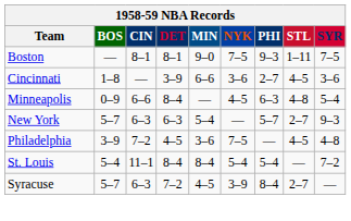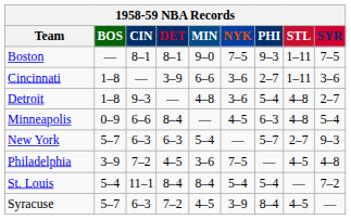 <table class="wikitable" style="font-size:95%; text-align:center;">
 <tr>
 <th colspan=9>1958-59 NBA Records</th>
 </tr>
 <tr>
 <th width=100>Team</th>
 <th style="background:#006400;color:#FFFFFF;width=35">BOS</th>
 <th style="background:#012F6B;color:#FFFFFF;width=35">CIN</th>
 <th style="background:#012F6B;color:#D40032;width=35">DET</th>
 <th style="background:#004B87;color:#FFFFFF;width=35">MIN</th>
 <th style="background:#003EA4;color:#E45206;width=35">NYK</th>
 <th style="background:#012F6B;color:#FFFFFF;width=35">PHI</th>
 <th style="background:#C90F2E;color:#FFFFFF;width=35">STL</th>
 <th style="background:#D40032;color:#022E6B;width=35">SYR</th>
 </tr>
 <tr>
 <td style="text-align:left;"><a href='#'>Boston</a></td>
 <td>—</td>
 <td>8–1</td>
 <td>8–1</td>
 <td>9–0</td>
 <td>7–5</td>
 <td>9–3</td>
 <td>1–11</td>
 <td>7–5</td>
 </tr>
 <tr>
 <td style="text-align:left;"><a href='#'>Cincinnati</a></td>
 <td>1–8</td>
 <td>—</td>
 <td>3–9</td>
 <td>6–6</td>
 <td>3–6</td>
 <td>2–7</td>
-<td>4–5</td>
+<td>1–11</td>
 <td>3–6</td>
+</tr>
+<tr>
+<td style="text-align:left;"><a href='#'>Detroit</a></td>
+<td>1–8</td>
+<td>9–3</td>
+<td>—</td>
+<td>4–8</td>
+<td>3–6</td>
+<td>5–4</td>
+<td>4–8</td>
+<td>2–7</td>
 </tr>
 <tr>
 <td style="text-align:left;"><a href='#'>Minneapolis</a></td>
 <td>0–9</td>
 <td>6–6</td>
 <td>8–4</td>
 <td>—</td>
 <td>4–5</td>
 <td>6–3</td>
 <td>4–8</td>
 <td>5–4</td>
 </tr>
 <tr>
 <td style="text-align:left;"><a href='#'>New York</a></td>
 <td>5–7</td>
 <td>6–3</td>
 <td>6–3</td>
 <td>5–4</td>
 <td>—</td>
 <td>5–7</td>
 <td>2–7</td>
 <td>9–3</td>
 </tr>
 <tr>
 <td style="text-align:left;"><a href='#'>Philadelphia</a></td>
 <td>3–9</td>
 <td>7–2</td>
 <td>4–5</td>
 <td>3–6</td>
 <td>7–5</td>
 <td>—</td>
 <td>4–5</td>
 <td>4–8</td>
 </tr>
 <tr>
 <td style="text-align:left;"><a href='#'>St. Louis</a></td>
 <td>5–4</td>
 <td>11–1</td>
 <td>8–4</td>
 <td>8–4</td>
 <td>5–4</td>
 <td>5–4</td>
 <td>—</td>
 <td>7–2</td>
 </tr>
 <tr>
 <td style="text-align:left;">Syracuse</td>
 <td>5–7</td>
 <td>6–3</td>
 <td>7–2</td>
 <td>4–5</td>
 <td>3–9</td>
 <td>8–4</td>
-<td>2–7</td>
+<td>4–5</td>
 <td>—</td>
 </tr>
 </table>
